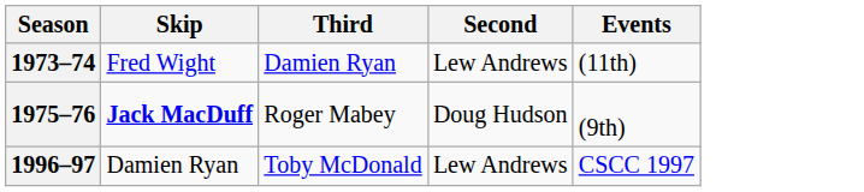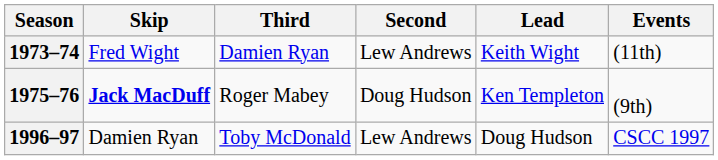 <table class="wikitable">
 <tr>
 <th scope="col">Season</th>
 <th scope="col">Skip</th>
 <th scope="col">Third</th>
 <th scope="col">Second</th>
+<th scope="col">Lead</th>
 <th scope="col">Events</th>
 </tr>
 <tr>
 <th scope="row">1973–74</th>
 <td><a href='#'>Fred Wight</a></td>
 <td><a href='#'>Damien Ryan</a></td>
 <td>Lew Andrews</td>
+<td><a href='#'>Keith Wight</a></td>
 <td> (11th)</td>
 </tr>
 <tr>
 <th scope="row">1975–76</th>
 <td><strong><a href='#'>Jack MacDuff</a></strong></td>
 <td>Roger Mabey</td>
 <td>Doug Hudson</td>
+<td><a href='#'>Ken Templeton</a></td>
 <td> <br> (9th)</td>
 </tr>
 <tr>
 <th scope="row">1996–97</th>
 <td>Damien Ryan</td>
 <td><a href='#'>Toby McDonald</a></td>
 <td>Lew Andrews</td>
+<td>Doug Hudson</td>
 <td><a href='#'>CSCC 1997</a> </td>
 </tr>
 </table>
